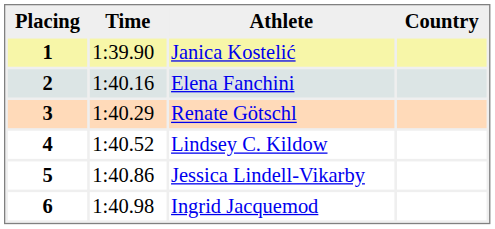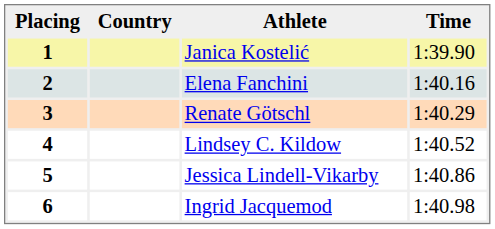 <table style="border-style:solid;border-width:1px;border-color:#808080;background-color:#EFEFEF" cellspacing="2" cellpadding="2" width="380px">
 <tr bgcolor="#EFEFEF">
 <th align=center>Placing</th>
+<th align=center>Country</th>
+<th align=center>Athlete</th>
 <th align=center>Time</th>
-<th align=center>Athlete</th>
-<th align=center>Country</th>
 </tr>
 <tr align="center" valign="top" bgcolor="#F7F6A8">
 <th>1</th>
+<td align=left></td>
+<td align="left"><a href='#'>Janica Kostelić</a></td>
 <td align="left">1:39.90</td>
-<td align="left"><a href='#'>Janica Kostelić</a></td>
-<td align=left></td>
 </tr>
 <tr align="center" valign="top" bgcolor="#DCE5E5">
 <th>2</th>
+<td align=left></td>
+<td align="left"><a href='#'>Elena Fanchini</a></td>
 <td align="left">1:40.16</td>
-<td align="left"><a href='#'>Elena Fanchini</a></td>
-<td align=left></td>
 </tr>
 <tr align="center" valign="top" bgcolor="#FFDAB9">
 <th>3</th>
+<td align=left></td>
+<td align="left"><a href='#'>Renate Götschl</a></td>
 <td align="left">1:40.29</td>
-<td align="left"><a href='#'>Renate Götschl</a></td>
-<td align=left></td>
 </tr>
 <tr align="center" valign="top" bgcolor="#FFFFFF">
 <th>4</th>
+<td align=left></td>
+<td align="left"><a href='#'>Lindsey C. Kildow</a></td>
 <td align="left">1:40.52</td>
-<td align="left"><a href='#'>Lindsey C. Kildow</a></td>
-<td align=left></td>
 </tr>
 <tr align="center" valign="top" bgcolor="#FFFFFF">
 <th>5</th>
+<td align=left></td>
+<td align="left"><a href='#'>Jessica Lindell-Vikarby</a></td>
 <td align="left">1:40.86</td>
-<td align="left"><a href='#'>Jessica Lindell-Vikarby</a></td>
-<td align=left></td>
 </tr>
 <tr align="center" valign="top" bgcolor="#FFFFFF">
 <th>6</th>
+<td align=left></td>
+<td align="left"><a href='#'>Ingrid Jacquemod</a></td>
 <td align="left">1:40.98</td>
-<td align="left"><a href='#'>Ingrid Jacquemod</a></td>
-<td align=left></td>
 </tr>
 </table>
